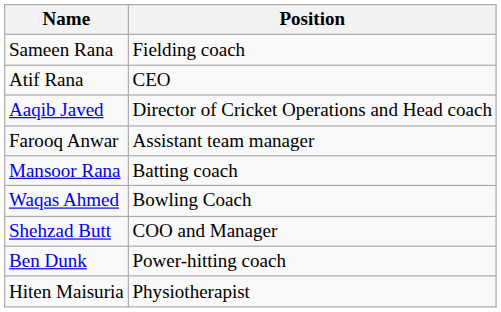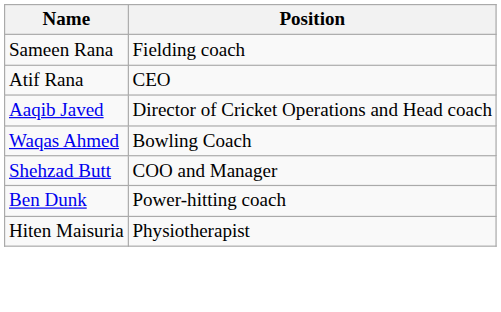 <table class="wikitable">
 <tr>
 <th>Name</th>
 <th>Position</th>
 </tr>
 <tr>
 <td>Sameen Rana</td>
 <td>Fielding coach</td>
 </tr>
 <tr>
 <td>Atif Rana</td>
 <td>CEO</td>
 </tr>
 <tr>
 <td><a href='#'>Aaqib Javed</a></td>
 <td>Director of Cricket Operations and Head coach</td>
 </tr>
 <tr>
-<td>Farooq Anwar</td>
-<td>Assistant team manager</td>
-</tr>
-<tr>
-<td><a href='#'>Mansoor Rana</a></td>
-<td>Batting coach</td>
-</tr>
-<tr>
 <td><a href='#'>Waqas Ahmed</a></td>
 <td>Bowling Coach</td>
 </tr>
 <tr>
 <td><a href='#'>Shehzad Butt</a></td>
 <td>COO and Manager</td>
 </tr>
 <tr>
 <td><a href='#'>Ben Dunk</a></td>
 <td>Power-hitting coach</td>
 </tr>
 <tr>
 <td>Hiten Maisuria</td>
 <td>Physiotherapist</td>
 </tr>
 </table>
